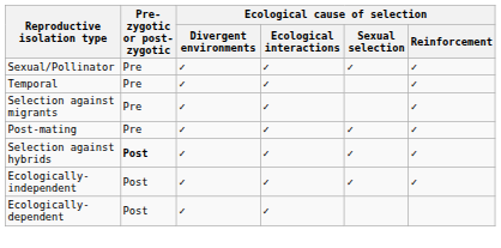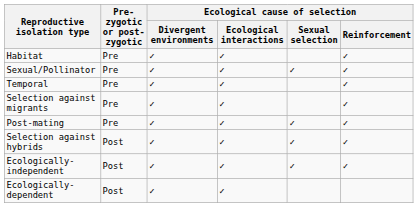 <table class="wikitable">
 <tr>
 <th rowspan="2">Reproductive isolation type</th>
 <th rowspan="2">Pre-zygotic or post-zygotic</th>
 <th colspan="4">Ecological cause of selection</th>
 </tr>
 <tr>
 <th>Divergent environments</th>
 <th>Ecological interactions</th>
 <th>Sexual selection</th>
 <th>Reinforcement</th>
+</tr>
+<tr>
+<td>Habitat</td>
+<td>Pre</td>
+<td>✓</td>
+<td>✓</td>
+<td></td>
+<td>✓</td>
 </tr>
 <tr>
 <td>Sexual/Pollinator</td>
 <td>Pre</td>
 <td>✓</td>
 <td>✓</td>
 <td>✓</td>
 <td>✓</td>
 </tr>
 <tr>
 <td>Temporal</td>
 <td>Pre</td>
 <td>✓</td>
 <td>✓</td>
 <td></td>
 <td>✓</td>
 </tr>
 <tr>
 <td>Selection against migrants</td>
 <td>Pre</td>
 <td>✓</td>
 <td>✓</td>
 <td></td>
 <td>✓</td>
 </tr>
 <tr>
 <td>Post-mating</td>
 <td>Pre</td>
 <td>✓</td>
 <td>✓</td>
 <td>✓</td>
 <td>✓</td>
 </tr>
 <tr>
 <td>Selection against hybrids</td>
-<td><strong>Post</strong></td>
+<td>Post</td>
 <td>✓</td>
 <td>✓</td>
 <td>✓</td>
 <td>✓</td>
 </tr>
 <tr>
 <td>Ecologically-independent</td>
 <td>Post</td>
 <td>✓</td>
 <td>✓</td>
 <td>✓</td>
 <td>✓</td>
 </tr>
 <tr>
 <td>Ecologically-dependent</td>
 <td>Post</td>
 <td>✓</td>
 <td>✓</td>
 <td></td>
 <td></td>
 </tr>
 </table>
